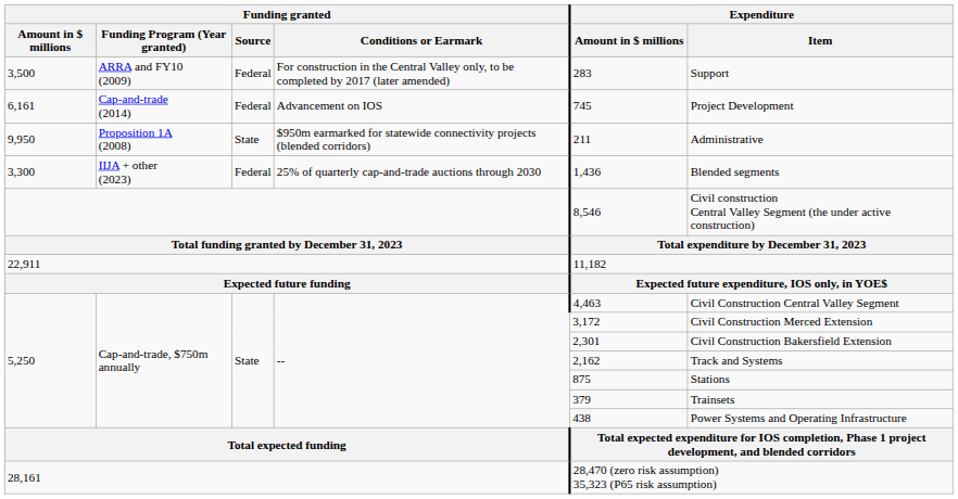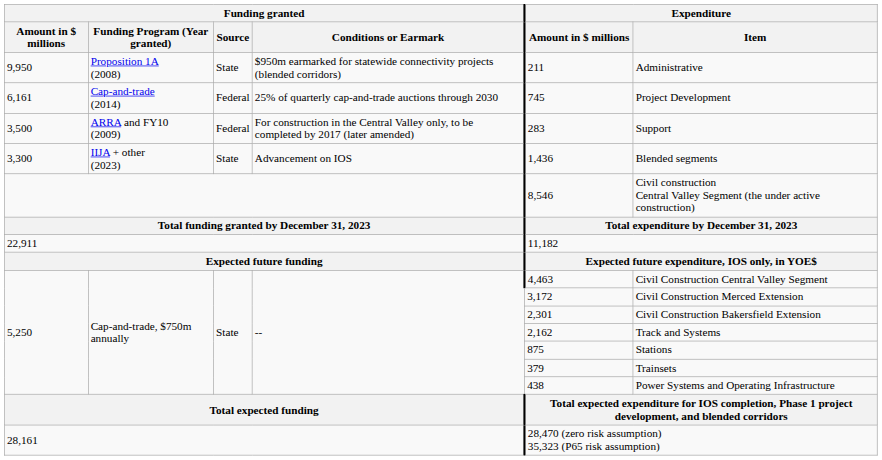 <table class="wikitable">
 <tr>
 <th colspan="4">Funding granted</th>
 <th colspan="2" style="border-left: 3px solid black">Expenditure</th>
 </tr>
 <tr>
 <th>Amount in $ millions</th>
 <th>Funding Program (Year granted)</th>
 <th>Source</th>
 <th>Conditions or Earmark</th>
 <th style="border-left: 3px solid black">Amount in $ millions</th>
 <th>Item</th>
 </tr>
 <tr>
+<td>9,950</td>
+<td><a href='#'>Proposition 1A</a> <br> (2008)</td>
+<td>State</td>
+<td>$950m earmarked for statewide connectivity projects (blended corridors)</td>
+<td style="border-left: 3px solid black">211</td>
+<td>Administrative</td>
+</tr>
+<tr>
+<td>6,161</td>
+<td><a href='#'>Cap-and-trade</a> <br> (2014)</td>
+<td>Federal</td>
+<td>25% of quarterly cap-and-trade auctions through 2030</td>
+<td style="border-left: 3px solid black">745</td>
+<td>Project Development</td>
+</tr>
+<tr>
 <td>3,500</td>
 <td><a href='#'>ARRA</a> and FY10 <br> (2009)</td>
 <td>Federal</td>
 <td>For construction in the Central Valley only, to be completed by 2017 (later amended)</td>
 <td style="border-left: 3px solid black">283</td>
 <td>Support</td>
 </tr>
 <tr>
-<td>6,161</td>
-<td><a href='#'>Cap-and-trade</a> <br> (2014)</td>
-<td>Federal</td>
-<td>Advancement on IOS</td>
-<td style="border-left: 3px solid black">745</td>
-<td>Project Development</td>
-</tr>
-<tr>
-<td>9,950</td>
-<td><a href='#'>Proposition 1A</a> <br> (2008)</td>
-<td>State</td>
-<td>$950m earmarked for statewide connectivity projects (blended corridors)</td>
-<td style="border-left: 3px solid black">211</td>
-<td>Administrative</td>
-</tr>
-<tr>
 <td>3,300</td>
 <td><a href='#'> IIJA</a> + other <br> (2023)</td>
-<td>Federal</td>
-<td>25% of quarterly cap-and-trade auctions through 2030</td>
+<td>State</td>
+<td>Advancement on IOS</td>
 <td style="border-left: 3px solid black">1,436</td>
 <td>Blended segments</td>
 </tr>
 <tr>
 <td colspan="4"></td>
 <td style="border-left: 3px solid black">8,546</td>
 <td>Civil construction <br> Central Valley Segment (the  under active construction)</td>
 </tr>
 <tr>
 <th colspan="4">Total funding granted by December 31, 2023</th>
 <th colspan="2" style="border-left: 3px solid black">Total expenditure by December 31, 2023</th>
 </tr>
 <tr>
 <td colspan="4">22,911</td>
 <td colspan="2" style="border-left: 3px solid black">11,182</td>
 </tr>
 <tr>
 <th colspan="4">Expected future funding</th>
 <th colspan="2" style="border-left: 3px solid black">Expected future expenditure, IOS only, in YOE$</th>
 </tr>
 <tr>
 <td rowspan="7">5,250</td>
 <td rowspan="7">Cap-and-trade, $750m annually</td>
 <td rowspan="7">State</td>
 <td rowspan="7">--</td>
 <td style="border-left: 3px solid black">4,463</td>
 <td>Civil Construction Central Valley Segment</td>
 </tr>
 <tr>
 <td>3,172</td>
 <td>Civil Construction Merced Extension</td>
 </tr>
 <tr>
 <td>2,301</td>
 <td>Civil Construction Bakersfield Extension</td>
 </tr>
 <tr>
 <td>2,162</td>
 <td>Track and Systems</td>
 </tr>
 <tr>
 <td>875</td>
 <td>Stations</td>
 </tr>
 <tr>
 <td>379</td>
 <td>Trainsets</td>
 </tr>
 <tr>
 <td>438</td>
 <td>Power Systems and Operating Infrastructure</td>
 </tr>
 <tr>
 <th colspan="4">Total expected funding</th>
 <th colspan="2" style="border-left: 3px solid black">Total expected expenditure for IOS completion, Phase 1 project development, and blended corridors</th>
 </tr>
 <tr>
 <td colspan="4">28,161</td>
 <td colspan="2" style="border-left: 3px solid black">28,470 (zero risk assumption) <br> 35,323 (P65 risk assumption)</td>
 </tr>
 </table>
